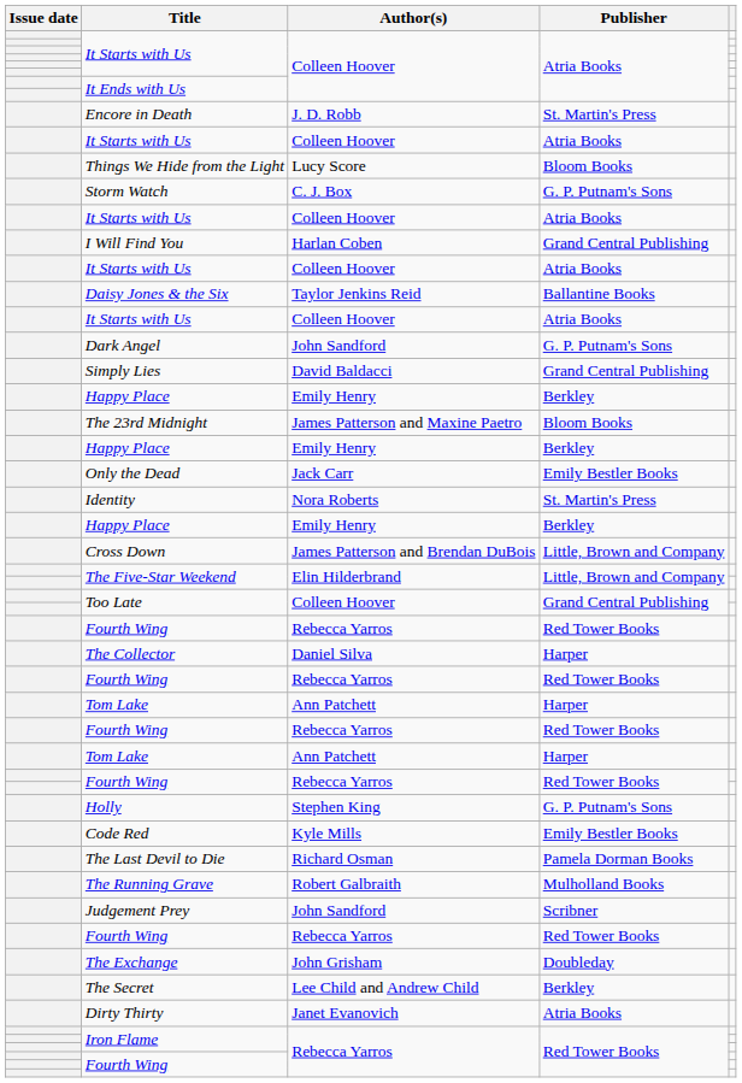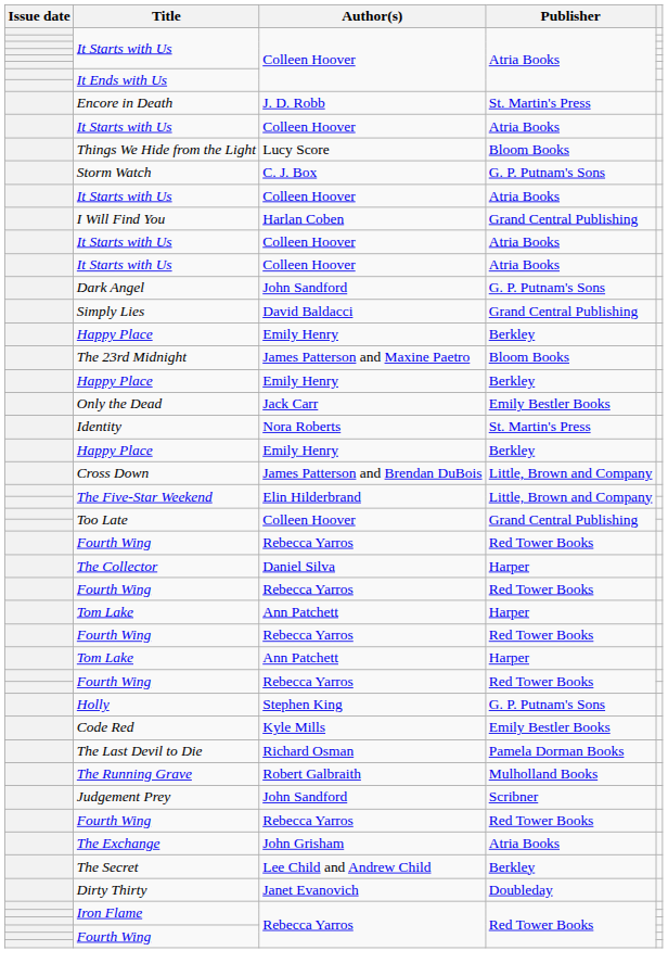 <table class="wikitable sortable plainrowheaders">
 <tr>
 <th scope=col>Issue date</th>
 <th scope=col>Title</th>
 <th scope=col>Author(s)</th>
 <th scope=col>Publisher</th>
 <th scope=col class=unsortable></th>
 </tr>
 <tr>
 <th scope="row"></th>
 <td rowspan="6"><em><a href='#'>It Starts with Us</a></em></td>
 <td rowspan="8"><a href='#'>Colleen Hoover</a></td>
 <td rowspan="8"><a href='#'>Atria Books</a></td>
 <td align="center"></td>
 </tr>
 <tr>
 <th scope="row"></th>
 <td align="center"></td>
 </tr>
 <tr>
 <th scope="row"></th>
 <td align="center"></td>
 </tr>
 <tr>
 <th scope="row"></th>
 <td align="center"></td>
 </tr>
 <tr>
 <th scope="row"></th>
 <td align="center"></td>
 </tr>
 <tr>
 <th scope="row"></th>
 <td align="center"></td>
 </tr>
 <tr>
 <th scope="row"></th>
 <td rowspan="2"><em><a href='#'>It Ends with Us</a></em></td>
 <td align="center"></td>
 </tr>
 <tr>
 <th scope="row"></th>
 <td align="center"></td>
 </tr>
 <tr>
 <th scope="row"></th>
 <td rowspan="1"><em>Encore in Death</em></td>
 <td rowspan="1"><a href='#'>J. D. Robb</a></td>
 <td rowspan="1"><a href='#'>St. Martin's Press</a></td>
 <td align="center"></td>
 </tr>
 <tr>
 <th scope="row"></th>
 <td rowspan="1"><em><a href='#'>It Starts with Us</a></em></td>
 <td rowspan="1"><a href='#'>Colleen Hoover</a></td>
 <td rowspan="1"><a href='#'>Atria Books</a></td>
 <td align="center"></td>
 </tr>
 <tr>
 <th scope="row"></th>
 <td rowspan="1"><em>Things We Hide from the Light</em></td>
 <td rowspan="1">Lucy Score</td>
 <td rowspan="1"><a href='#'>Bloom Books</a></td>
 <td align="center"></td>
 </tr>
 <tr>
 <th scope="row"></th>
 <td rowspan="1"><em>Storm Watch</em></td>
 <td rowspan="1"><a href='#'>C. J. Box</a></td>
 <td rowspan="1"><a href='#'>G. P. Putnam's Sons</a></td>
 <td align="center"></td>
 </tr>
 <tr>
 <th scope="row"></th>
 <td rowspan="1"><em><a href='#'>It Starts with Us</a></em></td>
 <td rowspan="1"><a href='#'>Colleen Hoover</a></td>
 <td rowspan="1"><a href='#'>Atria Books</a></td>
 <td align="center"></td>
 </tr>
 <tr>
 <th scope="row"></th>
 <td rowspan="1"><em>I Will Find You</em></td>
 <td rowspan="1"><a href='#'>Harlan Coben</a></td>
 <td rowspan="1"><a href='#'>Grand Central Publishing</a></td>
 <td align="center"></td>
 </tr>
 <tr>
 <th scope="row"></th>
 <td rowspan="1"><em><a href='#'>It Starts with Us</a></em></td>
 <td rowspan="1"><a href='#'>Colleen Hoover</a></td>
 <td rowspan="1"><a href='#'>Atria Books</a></td>
-<td align="center"></td>
-</tr>
-<tr>
-<th scope="row"></th>
-<td rowspan="1"><em><a href='#'>Daisy Jones & the Six</a></em></td>
-<td rowspan="1"><a href='#'>Taylor Jenkins Reid</a></td>
-<td rowspan="1"><a href='#'>Ballantine Books</a></td>
 <td align="center"></td>
 </tr>
 <tr>
 <th scope="row"></th>
 <td rowspan="1"><em><a href='#'>It Starts with Us</a></em></td>
 <td rowspan="1"><a href='#'>Colleen Hoover</a></td>
 <td rowspan="1"><a href='#'>Atria Books</a></td>
 <td align="center"></td>
 </tr>
 <tr>
 <th scope="row"></th>
 <td rowspan="1"><em>Dark Angel</em></td>
 <td rowspan="1"><a href='#'>John Sandford</a></td>
 <td rowspan="1"><a href='#'>G. P. Putnam's Sons</a></td>
 <td align="center"></td>
 </tr>
 <tr>
 <th scope="row"></th>
 <td rowspan="1"><em>Simply Lies</em></td>
 <td rowspan="1"><a href='#'>David Baldacci</a></td>
 <td rowspan="1"><a href='#'>Grand Central Publishing</a></td>
 <td align="center"></td>
 </tr>
 <tr>
 <th scope="row"></th>
 <td rowspan="1"><em><a href='#'>Happy Place</a></em></td>
 <td rowspan="1"><a href='#'>Emily Henry</a></td>
 <td rowspan="1"><a href='#'>Berkley</a></td>
 <td align="center"></td>
 </tr>
 <tr>
 <th scope="row"></th>
 <td rowspan="1"><em>The 23rd Midnight</em></td>
 <td rowspan="1"><a href='#'>James Patterson</a> and <a href='#'>Maxine Paetro</a></td>
 <td rowspan="1"><a href='#'>Bloom Books</a></td>
 <td align="center"></td>
 </tr>
 <tr>
 <th scope="row"></th>
 <td rowspan="1"><em><a href='#'>Happy Place</a></em></td>
 <td rowspan="1"><a href='#'>Emily Henry</a></td>
 <td rowspan="1"><a href='#'>Berkley</a></td>
 <td align="center"></td>
 </tr>
 <tr>
 <th scope="row"></th>
 <td rowspan="1"><em>Only the Dead</em></td>
 <td rowspan="1"><a href='#'>Jack Carr</a></td>
 <td rowspan="1"><a href='#'>Emily Bestler Books</a></td>
 <td align="center"></td>
 </tr>
 <tr>
 <th scope="row"></th>
 <td rowspan="1"><em>Identity</em></td>
 <td rowspan="1"><a href='#'>Nora Roberts</a></td>
 <td rowspan="1"><a href='#'>St. Martin's Press</a></td>
 <td align="center"></td>
 </tr>
 <tr>
 <th scope="row"></th>
 <td rowspan="1"><em><a href='#'>Happy Place</a></em></td>
 <td rowspan="1"><a href='#'>Emily Henry</a></td>
 <td rowspan="1"><a href='#'>Berkley</a></td>
 <td align="center"></td>
 </tr>
 <tr>
 <th scope="row"></th>
 <td rowspan="1"><em>Cross Down</em></td>
 <td rowspan="1"><a href='#'>James Patterson</a> and <a href='#'>Brendan DuBois</a></td>
 <td rowspan="1"><a href='#'>Little, Brown and Company</a></td>
 <td align="center"></td>
 </tr>
 <tr>
 <th scope="row"></th>
 <td rowspan="2"><em><a href='#'>The Five-Star Weekend</a></em></td>
 <td rowspan="2"><a href='#'>Elin Hilderbrand</a></td>
 <td rowspan="2"><a href='#'>Little, Brown and Company</a></td>
 <td align="center"></td>
 </tr>
 <tr>
 <th scope="row"></th>
 <td align="center"></td>
 </tr>
 <tr>
 <th scope="row"></th>
 <td rowspan="2"><em>Too Late</em></td>
 <td rowspan="2"><a href='#'>Colleen Hoover</a></td>
 <td rowspan="2"><a href='#'>Grand Central Publishing</a></td>
 <td align="center"></td>
 </tr>
 <tr>
 <th scope="row"></th>
 <td align="center"></td>
 </tr>
 <tr>
 <th scope="row"></th>
 <td rowspan="1"><em><a href='#'>Fourth Wing</a></em></td>
 <td rowspan="1"><a href='#'>Rebecca Yarros</a></td>
 <td rowspan="1"><a href='#'>Red Tower Books</a></td>
 <td align="center"></td>
 </tr>
 <tr>
 <th scope="row"></th>
 <td rowspan="1"><em><a href='#'>The Collector</a></em></td>
 <td rowspan="1"><a href='#'>Daniel Silva</a></td>
 <td rowspan="1"><a href='#'>Harper</a></td>
 <td align="center"></td>
 </tr>
 <tr>
 <th scope="row"></th>
 <td rowspan="1"><em><a href='#'>Fourth Wing</a></em></td>
 <td rowspan="1"><a href='#'>Rebecca Yarros</a></td>
 <td rowspan="1"><a href='#'>Red Tower Books</a></td>
 <td align="center"></td>
 </tr>
 <tr>
 <th scope="row"></th>
 <td rowspan="1"><em><a href='#'>Tom Lake</a></em></td>
 <td rowspan="1"><a href='#'>Ann Patchett</a></td>
 <td rowspan="1"><a href='#'>Harper</a></td>
 <td align="center"></td>
 </tr>
 <tr>
 <th scope="row"></th>
 <td rowspan="1"><em><a href='#'>Fourth Wing</a></em></td>
 <td rowspan="1"><a href='#'>Rebecca Yarros</a></td>
 <td rowspan="1"><a href='#'>Red Tower Books</a></td>
 <td align="center"></td>
 </tr>
 <tr>
 <th scope="row"></th>
 <td rowspan="1"><em><a href='#'>Tom Lake</a></em></td>
 <td rowspan="1"><a href='#'>Ann Patchett</a></td>
 <td rowspan="1"><a href='#'>Harper</a></td>
 <td align="center"></td>
 </tr>
 <tr>
 <th scope="row"></th>
 <td rowspan="2"><em><a href='#'>Fourth Wing</a></em></td>
 <td rowspan="2"><a href='#'>Rebecca Yarros</a></td>
 <td rowspan="2"><a href='#'>Red Tower Books</a></td>
 <td align="center"></td>
 </tr>
 <tr>
 <th scope="row"></th>
 <td align="center"></td>
 </tr>
 <tr>
 <th scope="row"></th>
 <td rowspan="1"><em><a href='#'>Holly</a></em></td>
 <td rowspan="1"><a href='#'>Stephen King</a></td>
 <td rowspan="1"><a href='#'>G. P. Putnam's Sons</a></td>
 <td align="center"></td>
 </tr>
 <tr>
 <th scope="row"></th>
 <td rowspan="1"><em>Code Red</em></td>
 <td rowspan="1"><a href='#'>Kyle Mills</a></td>
 <td rowspan="1"><a href='#'>Emily Bestler Books</a></td>
 <td align="center"></td>
 </tr>
 <tr>
 <th scope="row"></th>
 <td rowspan="1"><em>The Last Devil to Die</em></td>
 <td rowspan="1"><a href='#'>Richard Osman</a></td>
 <td rowspan="1"><a href='#'>Pamela Dorman Books</a></td>
 <td align="center"></td>
 </tr>
 <tr>
 <th scope="row"></th>
 <td rowspan="1"><em><a href='#'>The Running Grave</a></em></td>
 <td rowspan="1"><a href='#'>Robert Galbraith</a></td>
 <td rowspan="1"><a href='#'>Mulholland Books</a></td>
 <td align="center"></td>
 </tr>
 <tr>
 <th scope="row"></th>
 <td rowspan="1"><em>Judgement Prey</em></td>
 <td rowspan="1"><a href='#'>John Sandford</a></td>
 <td rowspan="1"><a href='#'>Scribner</a></td>
 <td align="center"></td>
 </tr>
 <tr>
 <th scope="row"></th>
 <td rowspan="1"><em><a href='#'>Fourth Wing</a></em></td>
 <td rowspan="1"><a href='#'>Rebecca Yarros</a></td>
 <td rowspan="1"><a href='#'>Red Tower Books</a></td>
 <td align="center"></td>
 </tr>
 <tr>
 <th scope="row"></th>
 <td rowspan="1"><em><a href='#'>The Exchange</a></em></td>
 <td rowspan="1"><a href='#'>John Grisham</a></td>
-<td rowspan="1"><a href='#'>Doubleday</a></td>
+<td rowspan="1"><a href='#'>Atria Books</a></td>
 <td align="center"></td>
 </tr>
 <tr>
 <th scope="row"></th>
 <td rowspan="1"><em>The Secret</em></td>
 <td rowspan="1"><a href='#'>Lee Child</a> and <a href='#'>Andrew Child</a></td>
 <td rowspan="1"><a href='#'>Berkley</a></td>
 <td align="center"></td>
 </tr>
 <tr>
 <th scope="row"></th>
 <td rowspan="1"><em>Dirty Thirty</em></td>
 <td rowspan="1"><a href='#'>Janet Evanovich</a></td>
-<td rowspan="1"><a href='#'>Atria Books</a></td>
+<td rowspan="1"><a href='#'>Doubleday</a></td>
 <td align="center"></td>
 </tr>
 <tr>
 <th scope="row"></th>
 <td rowspan="3"><em><a href='#'>Iron Flame</a></em></td>
 <td rowspan="6"><a href='#'>Rebecca Yarros</a></td>
 <td rowspan="6"><a href='#'>Red Tower Books</a></td>
 <td align="center"></td>
 </tr>
 <tr>
 <th scope="row"></th>
 <td align="center"></td>
 </tr>
 <tr>
 <th scope="row"></th>
 <td align="center"></td>
 </tr>
 <tr>
 <th scope="row"></th>
 <td rowspan="3"><em><a href='#'>Fourth Wing</a></em></td>
 <td align="center"></td>
 </tr>
 <tr>
 <th scope="row"></th>
 <td align="center"></td>
 </tr>
 <tr>
 <th scope="row"></th>
 <td align="center"></td>
 </tr>
 </table>
